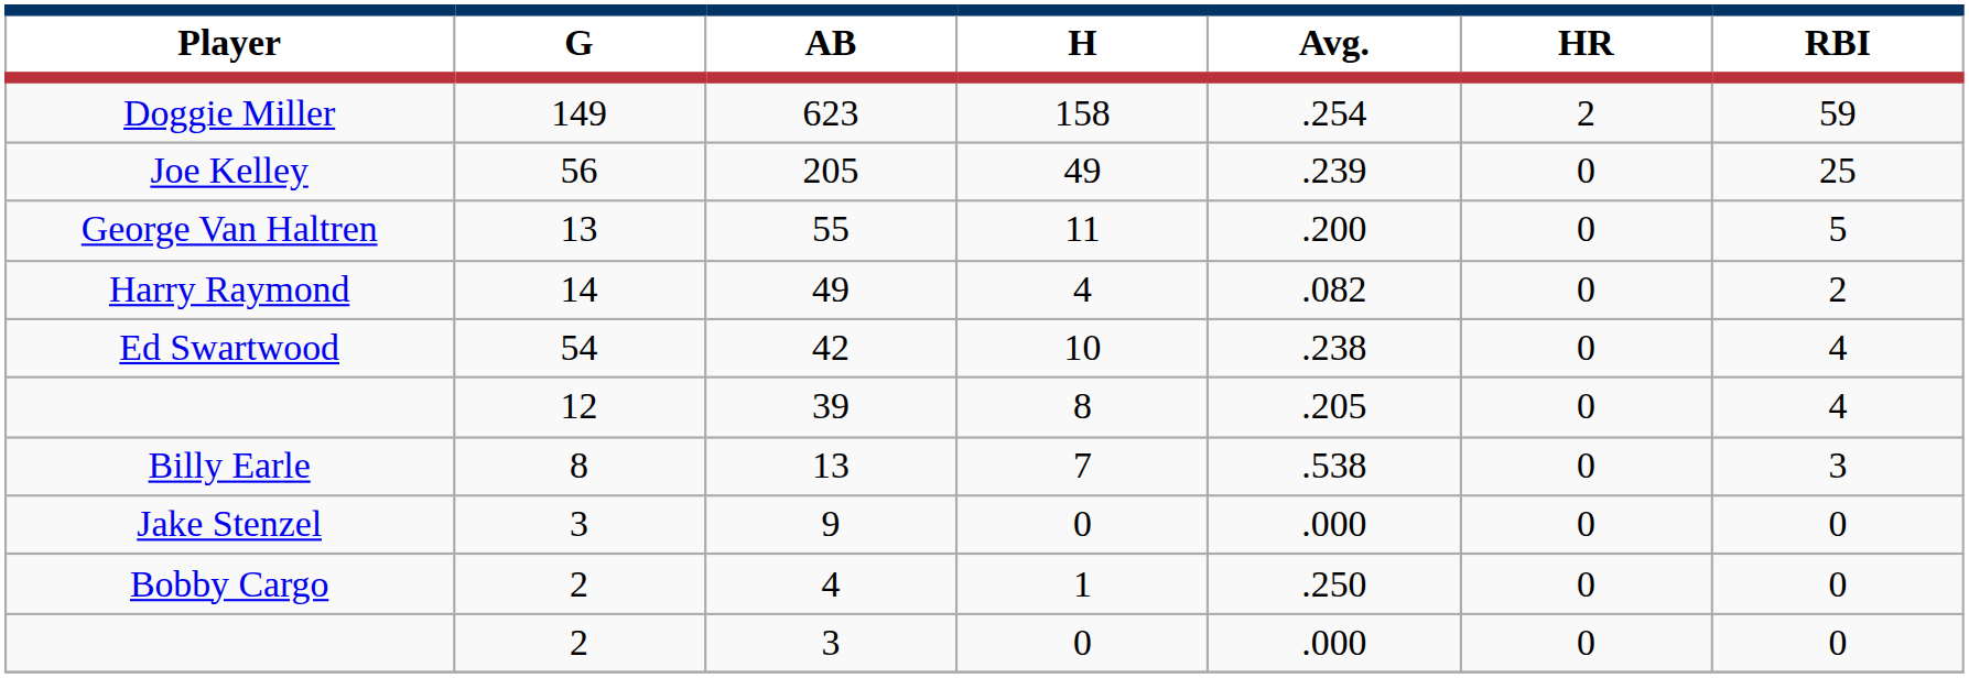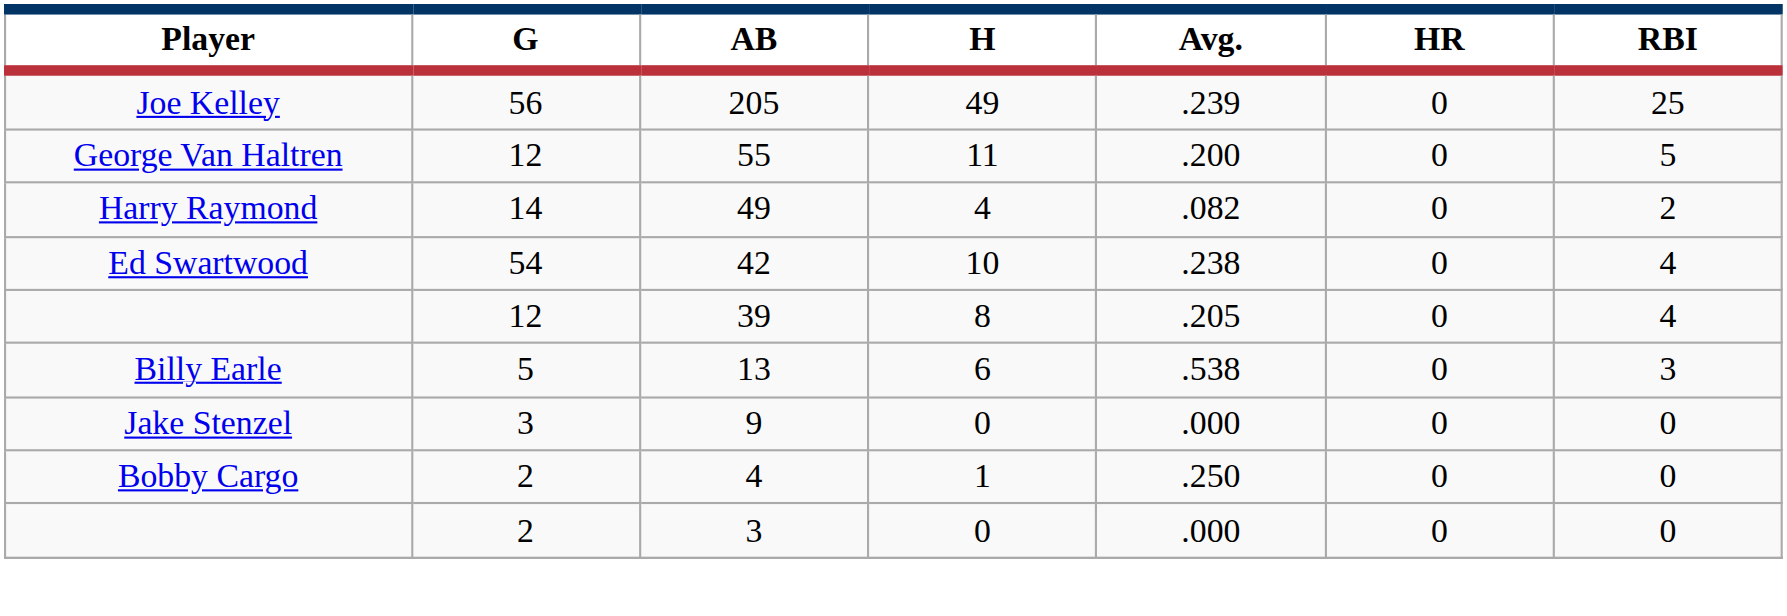 <table class="wikitable sortable">
 <tr>
 <th style="background:#FFFFFF; border-top:#023465 5px solid; border-bottom:#ba313c 5px solid;" width="16%">Player</th>
 <th style="background:#FFFFFF; border-top:#023465 5px solid; border-bottom:#ba313c 5px solid;" width="9%">G</th>
 <th style="background:#FFFFFF; border-top:#023465 5px solid; border-bottom:#ba313c 5px solid;" width="9%">AB</th>
 <th style="background:#FFFFFF; border-top:#023465 5px solid; border-bottom:#ba313c 5px solid;" width="9%">H</th>
 <th style="background:#FFFFFF; border-top:#023465 5px solid; border-bottom:#ba313c 5px solid;" width="9%">Avg.</th>
 <th style="background:#FFFFFF; border-top:#023465 5px solid; border-bottom:#ba313c 5px solid;" width="9%">HR</th>
 <th style="background:#FFFFFF; border-top:#023465 5px solid; border-bottom:#ba313c 5px solid;" width="9%">RBI</th>
-</tr>
-<tr align="center">
-<td><a href='#'>Doggie Miller</a></td>
-<td>149</td>
-<td>623</td>
-<td>158</td>
-<td>.254</td>
-<td>2</td>
-<td>59</td>
 </tr>
 <tr align=center>
 <td><a href='#'>Joe Kelley</a></td>
 <td>56</td>
 <td>205</td>
 <td>49</td>
 <td>.239</td>
 <td>0</td>
 <td>25</td>
 </tr>
 <tr align=center>
 <td><a href='#'>George Van Haltren</a></td>
-<td>13</td>
+<td>12</td>
 <td>55</td>
 <td>11</td>
 <td>.200</td>
 <td>0</td>
 <td>5</td>
 </tr>
 <tr align=center>
 <td><a href='#'>Harry Raymond</a></td>
 <td>14</td>
 <td>49</td>
 <td>4</td>
 <td>.082</td>
 <td>0</td>
 <td>2</td>
 </tr>
 <tr align=center>
 <td><a href='#'>Ed Swartwood</a></td>
 <td>54</td>
 <td>42</td>
 <td>10</td>
 <td>.238</td>
 <td>0</td>
 <td>4</td>
 </tr>
 <tr align=center>
 <td></td>
 <td>12</td>
 <td>39</td>
 <td>8</td>
 <td>.205</td>
 <td>0</td>
 <td>4</td>
 </tr>
 <tr align="center">
 <td><a href='#'>Billy Earle</a></td>
-<td>8</td>
+<td>5</td>
 <td>13</td>
-<td>7</td>
+<td>6</td>
 <td>.538</td>
 <td>0</td>
 <td>3</td>
 </tr>
 <tr align=center>
 <td><a href='#'>Jake Stenzel</a></td>
 <td>3</td>
 <td>9</td>
 <td>0</td>
 <td>.000</td>
 <td>0</td>
 <td>0</td>
 </tr>
 <tr align=center>
 <td><a href='#'>Bobby Cargo</a></td>
 <td>2</td>
 <td>4</td>
 <td>1</td>
 <td>.250</td>
 <td>0</td>
 <td>0</td>
 </tr>
 <tr align=center>
 <td></td>
 <td>2</td>
 <td>3</td>
 <td>0</td>
 <td>.000</td>
 <td>0</td>
 <td>0</td>
 </tr>
 <tr align="center">
 </tr>
 </table>
